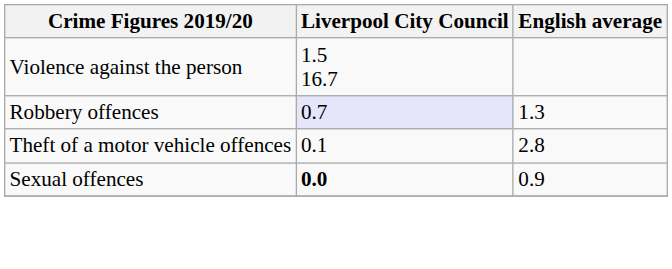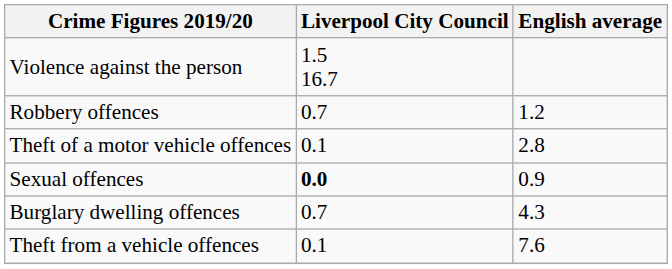 <table class="wikitable" border="1">
 <tr>
 <th>Crime Figures 2019/20</th>
 <th>Liverpool City Council</th>
 <th>English average</th>
 </tr>
 <tr>
 <td>Violence against the person</td>
 <td>1.5<br>16.7</td>
 </tr>
 <tr>
 <td>Robbery offences</td>
-<td style="background: lavender;">0.7</td>
-<td>1.3</td>
+<td>0.7</td>
+<td>1.2</td>
 </tr>
 <tr>
 <td>Theft of a motor vehicle offences</td>
 <td>0.1</td>
 <td>2.8</td>
 </tr>
 <tr>
 <td>Sexual offences</td>
 <td><strong>0.0</strong></td>
 <td>0.9</td>
 </tr>
 <tr>
+<td>Burglary dwelling offences</td>
+<td>0.7</td>
+<td>4.3</td>
+</tr>
+<tr>
+<td>Theft from a vehicle offences</td>
+<td>0.1</td>
+<td>7.6</td>
+</tr>
+<tr>
 </tr>
 </table>
